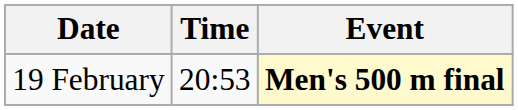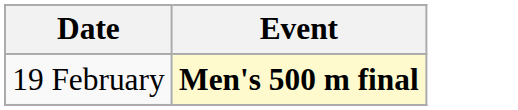 <table class=wikitable>
 <tr>
 <th>Date</th>
-<th>Time</th>
 <th>Event</th>
 </tr>
 <tr>
 <td>19 February</td>
-<td>20:53</td>
 <td style=background:lemonchiffon><strong>Men's 500 m final</strong></td>
 </tr>
 </table>
